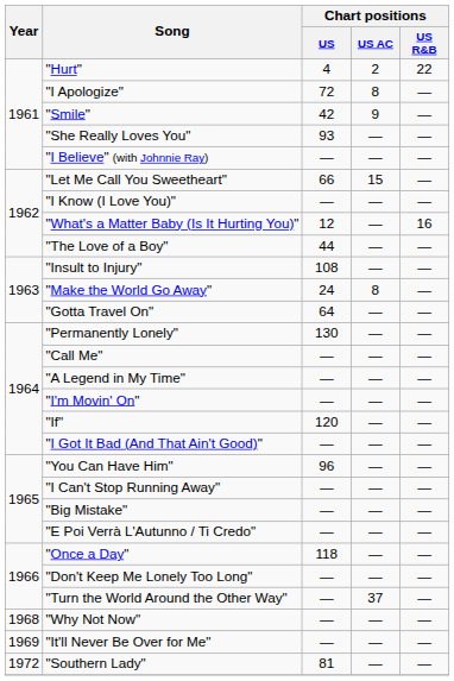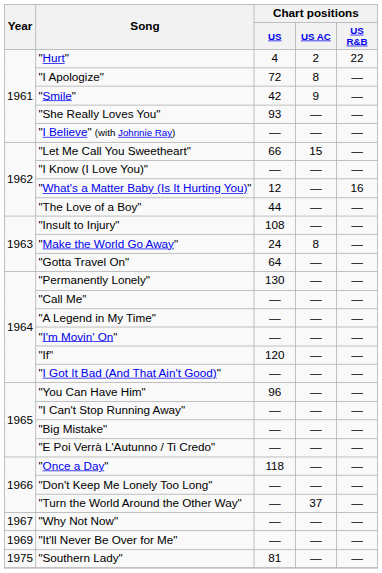 <table class="wikitable" style="text-align:center;">
 <tr>
 <th rowspan="2">Year</th>
 <th rowspan="2">Song</th>
 <th colspan="3">Chart positions</th>
 </tr>
 <tr style="font-size:smaller;">
 <th width="50"><a href='#'>US</a></th>
 <th width="50"><a href='#'>US AC</a></th>
 <th width="50"><a href='#'>US R&B</a></th>
 </tr>
 <tr>
 <td rowspan="5">1961</td>
 <td align="left">"<a href='#'>Hurt</a>"</td>
 <td>4</td>
 <td>2</td>
 <td>22</td>
 </tr>
 <tr>
 <td align="left">"I Apologize"</td>
 <td>72</td>
 <td>8</td>
 <td>—</td>
 </tr>
 <tr>
 <td align="left">"<a href='#'>Smile</a>"</td>
 <td>42</td>
 <td>9</td>
 <td>—</td>
 </tr>
 <tr>
 <td align="left">"She Really Loves You"</td>
 <td>93</td>
 <td>—</td>
 <td>—</td>
 </tr>
 <tr>
 <td align="left">"<a href='#'>I Believe</a>" <small>(with <a href='#'>Johnnie Ray</a>)</small></td>
 <td>—</td>
 <td>—</td>
 <td>—</td>
 </tr>
 <tr>
 <td rowspan="4">1962</td>
 <td align="left">"Let Me Call You Sweetheart"</td>
 <td>66</td>
 <td>15</td>
 <td>—</td>
 </tr>
 <tr>
 <td align="left">"I Know (I Love You)"</td>
 <td>—</td>
 <td>—</td>
 <td>—</td>
 </tr>
 <tr>
 <td align="left">"<a href='#'>What's a Matter Baby (Is It Hurting You)</a>"</td>
 <td>12</td>
 <td>—</td>
 <td>16</td>
 </tr>
 <tr>
 <td align="left">"The Love of a Boy"</td>
 <td>44</td>
 <td>—</td>
 <td>—</td>
 </tr>
 <tr>
 <td rowspan="3">1963</td>
 <td align="left">"Insult to Injury"</td>
 <td>108</td>
 <td>—</td>
 <td>—</td>
 </tr>
 <tr>
 <td align="left">"<a href='#'>Make the World Go Away</a>"</td>
 <td>24</td>
 <td>8</td>
 <td>—</td>
 </tr>
 <tr>
 <td align="left">"Gotta Travel On"</td>
 <td>64</td>
 <td>—</td>
 <td>—</td>
 </tr>
 <tr>
 <td rowspan="6">1964</td>
 <td align="left">"Permanently Lonely"</td>
 <td>130</td>
 <td>—</td>
 <td>—</td>
 </tr>
 <tr>
 <td align="left">"Call Me"</td>
 <td>—</td>
 <td>—</td>
 <td>—</td>
 </tr>
 <tr>
 <td align="left">"A Legend in My Time"</td>
 <td>—</td>
 <td>—</td>
 <td>—</td>
 </tr>
 <tr>
 <td align="left">"<a href='#'>I'm Movin' On</a>"</td>
 <td>—</td>
 <td>—</td>
 <td>—</td>
 </tr>
 <tr>
 <td align="left">"If"</td>
 <td>120</td>
 <td>—</td>
 <td>—</td>
 </tr>
 <tr>
 <td align="left">"<a href='#'>I Got It Bad (And That Ain't Good)</a>"</td>
 <td>—</td>
 <td>—</td>
 <td>—</td>
 </tr>
 <tr>
 <td rowspan="4">1965</td>
 <td align="left">"You Can Have Him"</td>
 <td>96</td>
 <td>—</td>
 <td>—</td>
 </tr>
 <tr>
 <td align="left">"I Can't Stop Running Away"</td>
 <td>—</td>
 <td>—</td>
 <td>—</td>
 </tr>
 <tr>
 <td align="left">"Big Mistake"</td>
 <td>—</td>
 <td>—</td>
 <td>—</td>
 </tr>
 <tr>
 <td align="left">"E Poi Verrà L'Autunno / Ti Credo"</td>
 <td>—</td>
 <td>—</td>
 <td>—</td>
 </tr>
 <tr>
 <td rowspan="3">1966</td>
 <td align="left">"<a href='#'>Once a Day</a>"</td>
 <td>118</td>
 <td>—</td>
 <td>—</td>
 </tr>
 <tr>
 <td align="left">"Don't Keep Me Lonely Too Long"</td>
 <td>—</td>
 <td>—</td>
 <td>—</td>
 </tr>
 <tr>
 <td align="left">"Turn the World Around the Other Way"</td>
 <td>—</td>
 <td>37</td>
 <td>—</td>
 </tr>
 <tr>
-<td>1968</td>
+<td>1967</td>
 <td align="left">"Why Not Now"</td>
 <td>—</td>
 <td>—</td>
 <td>—</td>
 </tr>
 <tr>
 <td>1969</td>
 <td align="left">"It'll Never Be Over for Me"</td>
 <td>—</td>
 <td>—</td>
 <td>—</td>
 </tr>
 <tr>
-<td>1972</td>
+<td>1975</td>
 <td align="left">"Southern Lady"</td>
 <td>81</td>
 <td>—</td>
 <td>—</td>
 </tr>
 <tr>
 </tr>
 </table>
